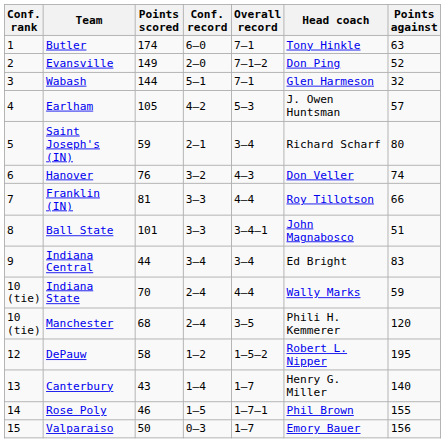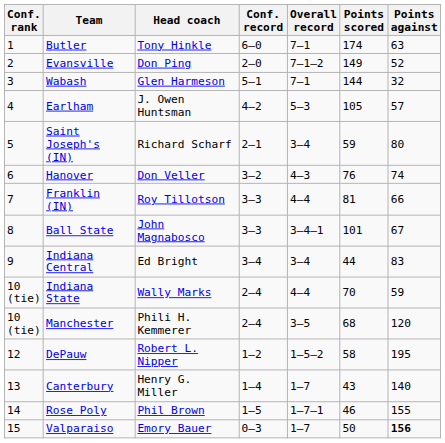 <table class="sortable wikitable">
 <tr>
 <th width="25">Conf. rank</th>
 <th style="width:100px;">Team</th>
-<th width="50">Points scored</th>
+<th style="width:115px;">Head coach</th>
 <th width="50">Conf. record</th>
 <th width="50">Overall record</th>
-<th style="width:115px;">Head coach</th>
+<th width="50">Points scored</th>
 <th width="50">Points against</th>
 </tr>
 <tr style="text-align:left;" bgcolor="">
 <td>1</td>
 <td><a href='#'>Butler</a></td>
-<td>174</td>
+<td><a href='#'>Tony Hinkle</a></td>
 <td>6–0</td>
 <td>7–1</td>
-<td><a href='#'>Tony Hinkle</a></td>
+<td>174</td>
 <td>63</td>
 </tr>
 <tr style="text-align:left;" bgcolor="">
 <td>2</td>
 <td><a href='#'>Evansville</a></td>
-<td>149</td>
+<td><a href='#'>Don Ping</a></td>
 <td>2–0</td>
 <td>7–1–2</td>
-<td><a href='#'>Don Ping</a></td>
+<td>149</td>
 <td>52</td>
 </tr>
 <tr style="text-align:left;" bgcolor="">
 <td>3</td>
 <td><a href='#'>Wabash</a></td>
-<td>144</td>
+<td><a href='#'>Glen Harmeson</a></td>
 <td>5–1</td>
 <td>7–1</td>
-<td><a href='#'>Glen Harmeson</a></td>
+<td>144</td>
 <td>32</td>
 </tr>
 <tr style="text-align:left;" bgcolor="">
 <td>4</td>
 <td><a href='#'>Earlham</a></td>
-<td>105</td>
+<td>J. Owen Huntsman</td>
 <td>4–2</td>
 <td>5–3</td>
-<td>J. Owen Huntsman</td>
+<td>105</td>
 <td>57</td>
 </tr>
 <tr style="text-align:left;" bgcolor="">
 <td>5</td>
 <td><a href='#'>Saint Joseph's (IN)</a></td>
-<td>59</td>
+<td>Richard Scharf</td>
 <td>2–1</td>
 <td>3–4</td>
-<td>Richard Scharf</td>
+<td>59</td>
 <td>80</td>
 </tr>
 <tr style="text-align:left;" bgcolor="">
 <td>6</td>
 <td><a href='#'>Hanover</a></td>
-<td>76</td>
+<td><a href='#'>Don Veller</a></td>
 <td>3–2</td>
 <td>4–3</td>
-<td><a href='#'>Don Veller</a></td>
+<td>76</td>
 <td>74</td>
 </tr>
 <tr style="text-align:left;" bgcolor="">
 <td>7</td>
 <td><a href='#'>Franklin (IN)</a></td>
-<td>81</td>
+<td><a href='#'>Roy Tillotson</a></td>
 <td>3–3</td>
 <td>4–4</td>
-<td><a href='#'>Roy Tillotson</a></td>
+<td>81</td>
 <td>66</td>
 </tr>
 <tr style="text-align:left;" bgcolor="">
 <td>8</td>
 <td><a href='#'>Ball State</a></td>
-<td>101</td>
+<td><a href='#'>John Magnabosco</a></td>
 <td>3–3</td>
 <td>3–4–1</td>
-<td><a href='#'>John Magnabosco</a></td>
-<td>51</td>
+<td>101</td>
+<td>67</td>
 </tr>
 <tr style="text-align:left;" bgcolor="">
 <td>9</td>
 <td><a href='#'>Indiana Central</a></td>
-<td>44</td>
+<td>Ed Bright</td>
 <td>3–4</td>
 <td>3–4</td>
-<td>Ed Bright</td>
+<td>44</td>
 <td>83</td>
 </tr>
 <tr style="text-align:left;" bgcolor="">
 <td>10 (tie)</td>
 <td><a href='#'>Indiana State</a></td>
-<td>70</td>
+<td><a href='#'>Wally Marks</a></td>
 <td>2–4</td>
 <td>4–4</td>
-<td><a href='#'>Wally Marks</a></td>
+<td>70</td>
 <td>59</td>
 </tr>
 <tr style="text-align:left;" bgcolor="">
 <td>10 (tie)</td>
 <td><a href='#'>Manchester</a></td>
-<td>68</td>
+<td>Phili H. Kemmerer</td>
 <td>2–4</td>
 <td>3–5</td>
-<td>Phili H. Kemmerer</td>
+<td>68</td>
 <td>120</td>
 </tr>
 <tr style="text-align:left;" bgcolor="">
 <td>12</td>
 <td><a href='#'>DePauw</a></td>
-<td>58</td>
+<td><a href='#'>Robert L. Nipper</a></td>
 <td>1–2</td>
 <td>1–5–2</td>
-<td><a href='#'>Robert L. Nipper</a></td>
+<td>58</td>
 <td>195</td>
 </tr>
 <tr style="text-align:left;" bgcolor="">
 <td>13</td>
 <td><a href='#'>Canterbury</a></td>
-<td>43</td>
+<td>Henry G. Miller</td>
 <td>1–4</td>
 <td>1–7</td>
-<td>Henry G. Miller</td>
+<td>43</td>
 <td>140</td>
 </tr>
 <tr style="text-align:left;" bgcolor="">
 <td>14</td>
 <td><a href='#'>Rose Poly</a></td>
-<td>46</td>
+<td><a href='#'>Phil Brown</a></td>
 <td>1–5</td>
 <td>1–7–1</td>
-<td><a href='#'>Phil Brown</a></td>
+<td>46</td>
 <td>155</td>
 </tr>
 <tr style="text-align:left;" bgcolor="">
 <td>15</td>
 <td><a href='#'>Valparaiso</a></td>
-<td>50</td>
+<td><a href='#'>Emory Bauer</a></td>
 <td>0–3</td>
 <td>1–7</td>
-<td><a href='#'>Emory Bauer</a></td>
-<td>156</td>
+<td>50</td>
+<td><strong>156</strong></td>
 </tr>
 </table>
